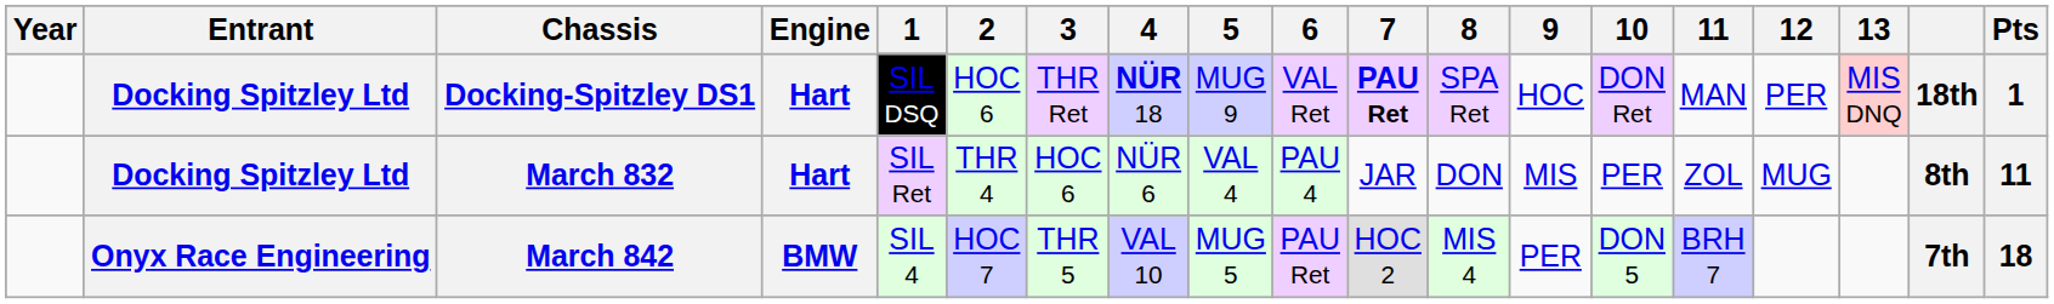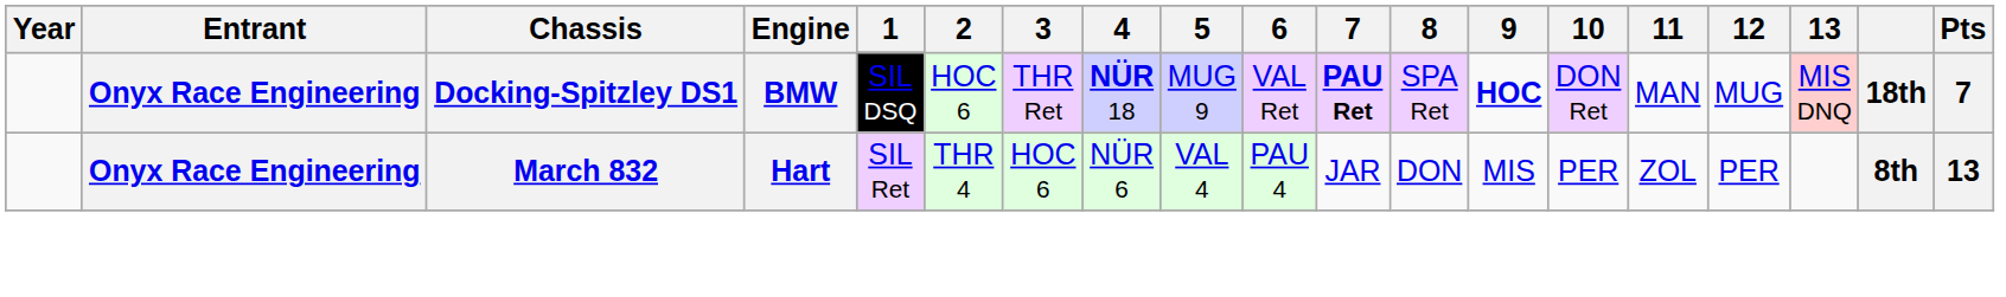 <table class="wikitable" style="text-align:center; font-size:90%">
 <tr>
 <th>Year</th>
 <th>Entrant</th>
 <th>Chassis</th>
 <th>Engine</th>
 <th>1</th>
 <th>2</th>
 <th>3</th>
 <th>4</th>
 <th>5</th>
 <th>6</th>
 <th>7</th>
 <th>8</th>
 <th>9</th>
 <th>10</th>
 <th>11</th>
 <th>12</th>
 <th>13</th>
 <th></th>
 <th>Pts</th>
 </tr>
 <tr>
 <td></td>
-<th><a href='#'>Docking Spitzley Ltd</a></th>
+<th><a href='#'>Onyx Race Engineering</a></th>
 <th><a href='#'>Docking-Spitzley DS1</a></th>
-<th><a href='#'>Hart</a></th>
+<th><a href='#'>BMW</a></th>
 <td style="background:#000000; color:#ffffff"><a href='#'><span>SIL</span></a><br><small>DSQ</small></td>
 <td style="background:#DFFFDF;"><a href='#'>HOC</a><br><small>6</small></td>
 <td style="background:#EFCFFF;"><a href='#'>THR</a><br><small>Ret</small></td>
 <td style="background:#CFCFFF;"><strong><a href='#'>NÜR</a></strong><br><small>18</small></td>
 <td style="background:#CFCFFF;"><a href='#'>MUG</a><br><small>9</small></td>
 <td style="background:#EFCFFF;"><a href='#'>VAL</a><br><small>Ret</small></td>
 <td style="background:#EFCFFF;"><strong><a href='#'>PAU</a><br><small>Ret</small></strong></td>
 <td style="background:#EFCFFF;"><a href='#'>SPA</a><br><small>Ret</small></td>
-<td><a href='#'>HOC</a><br><small></small></td>
+<td><strong><a href='#'>HOC</a><br><small></small></strong></td>
 <td style="background:#EFCFFF;"><a href='#'>DON</a><br><small>Ret</small></td>
 <td><a href='#'>MAN</a><br><small></small></td>
-<td><a href='#'>PER</a><br><small></small></td>
+<td><a href='#'>MUG</a><br><small></small></td>
 <td style="background:#FFCFCF;"><a href='#'>MIS</a><br><small>DNQ</small></td>
 <th>18th</th>
-<th>1</th>
+<th>7</th>
 </tr>
 <tr>
 <td></td>
-<th><a href='#'>Docking Spitzley Ltd</a></th>
+<th><a href='#'>Onyx Race Engineering</a></th>
 <th><a href='#'>March 832</a></th>
 <th><a href='#'>Hart</a></th>
 <td style="background:#EFCFFF;"><a href='#'>SIL</a><br><small>Ret</small></td>
 <td style="background:#DFFFDF;"><a href='#'>THR</a><br><small>4</small></td>
 <td style="background:#DFFFDF;"><a href='#'>HOC</a><br><small>6</small></td>
 <td style="background:#DFFFDF;"><a href='#'>NÜR</a><br><small>6</small></td>
 <td style="background:#DFFFDF;"><a href='#'>VAL</a><br><small>4</small></td>
 <td style="background:#DFFFDF;"><a href='#'>PAU</a><br><small>4</small></td>
 <td><a href='#'>JAR</a><br><small></small></td>
 <td><a href='#'>DON</a><br><small></small></td>
 <td><a href='#'>MIS</a><br><small></small></td>
 <td><a href='#'>PER</a><br><small></small></td>
 <td><a href='#'>ZOL</a><br><small></small></td>
-<td><a href='#'>MUG</a><br><small></small></td>
+<td><a href='#'>PER</a><br><small></small></td>
 <td></td>
 <th>8th</th>
-<th>11</th>
-</tr>
-<tr>
-<td></td>
-<th><a href='#'>Onyx Race Engineering</a></th>
-<th><a href='#'>March 842</a></th>
-<th><a href='#'>BMW</a></th>
-<td style="background:#DFFFDF;"><a href='#'>SIL</a><br><small>4</small></td>
-<td style="background:#CFCFFF;"><a href='#'>HOC</a><br><small>7</small></td>
-<td style="background:#DFFFDF;"><a href='#'>THR</a><br><small>5</small></td>
-<td style="background:#CFCFFF;"><a href='#'>VAL</a><br><small>10</small></td>
-<td style="background:#DFFFDF;"><a href='#'>MUG</a><br><small>5</small></td>
-<td style="background:#EFCFFF;"><a href='#'>PAU</a><br><small>Ret</small></td>
-<td style="background:#DFDFDF;"><a href='#'>HOC</a><br><small>2</small></td>
-<td style="background:#DFFFDF;"><a href='#'>MIS</a><br><small>4</small></td>
-<td><a href='#'>PER</a><br><small></small></td>
-<td style="background:#DFFFDF;"><a href='#'>DON</a><br><small>5</small></td>
-<td style="background:#CFCFFF;"><a href='#'>BRH</a><br><small>7</small></td>
-<td></td>
-<td></td>
-<th>7th</th>
-<th>18</th>
+<th>13</th>
 </tr>
 </table>
